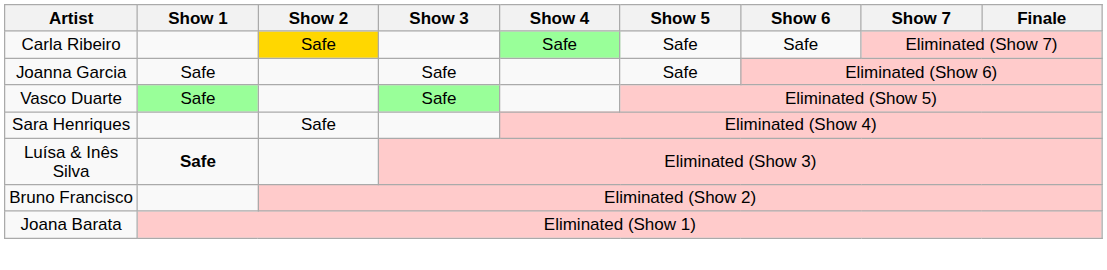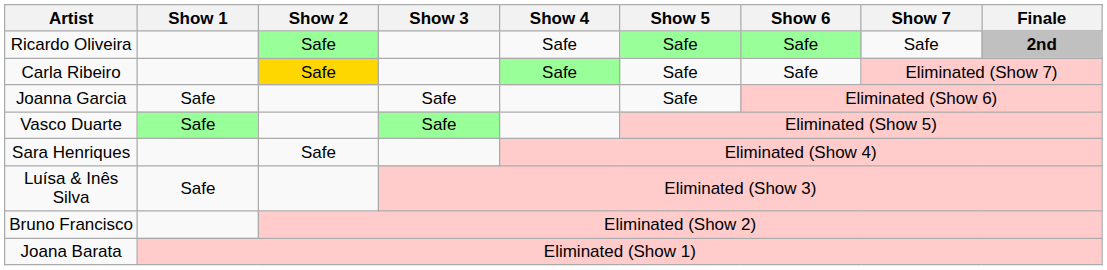 <table class="wikitable" style="text-align:center; font-size:85%">
 <tr>
 <th style="width:100px;">Artist</th>
 <th style="width:90px;">Show 1</th>
 <th style="width:90px;">Show 2</th>
 <th style="width:90px;">Show 3</th>
 <th style="width:90px;">Show 4</th>
 <th style="width:90px;">Show 5</th>
 <th style="width:90px;">Show 6</th>
 <th style="width:90px;">Show 7</th>
 <th style="width:90px;">Finale</th>
+</tr>
+<tr>
+<td>Ricardo Oliveira</td>
+<td></td>
+<td style="background:#9f9;">Safe</td>
+<td></td>
+<td>Safe</td>
+<td style="background:#9f9;">Safe</td>
+<td style="background:#9f9;">Safe</td>
+<td>Safe</td>
+<td style="background:silver;"><strong>2nd</strong></td>
 </tr>
 <tr>
 <td>Carla Ribeiro</td>
 <td></td>
 <td style="background: gold;">Safe</td>
 <td></td>
 <td style="background:#9f9;">Safe</td>
 <td>Safe</td>
 <td>Safe</td>
 <td style="background:#ffcbcb" colspan=2>Eliminated (Show 7)</td>
 </tr>
 <tr>
 <td>Joanna Garcia</td>
 <td>Safe</td>
 <td></td>
 <td>Safe</td>
 <td></td>
 <td>Safe</td>
 <td style="background:#ffcbcb" colspan=3>Eliminated (Show 6)</td>
 </tr>
 <tr>
 <td>Vasco Duarte</td>
 <td style="background:#9f9;">Safe</td>
 <td></td>
 <td style="background:#9f9;">Safe</td>
 <td></td>
 <td style="background:#ffcbcb" colspan=4>Eliminated (Show 5)</td>
 </tr>
 <tr>
 <td>Sara Henriques</td>
 <td></td>
 <td>Safe</td>
 <td></td>
 <td style="background:#ffcbcb" colspan=5>Eliminated (Show 4)</td>
 </tr>
 <tr>
 <td>Luísa & Inês Silva</td>
-<td><strong>Safe</strong></td>
+<td>Safe</td>
 <td></td>
 <td style="background:#ffcbcb" colspan=6>Eliminated (Show 3)</td>
 </tr>
 <tr>
 <td>Bruno Francisco</td>
 <td></td>
 <td style="background:#ffcbcb" colspan=7>Eliminated (Show 2)</td>
 </tr>
 <tr>
 <td>Joana Barata</td>
 <td style="background:#ffcbcb" colspan=8>Eliminated (Show 1)</td>
 </tr>
 </table>
